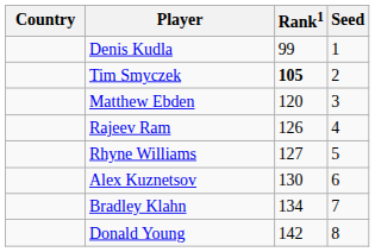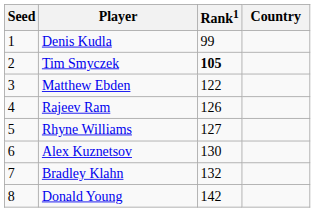 <table class="sortable wikitable">
 <tr>
-<th width="70">Country</th>
+<th>Seed</th>
 <th width="175">Player</th>
 <th>Rank<sup>1</sup></th>
-<th>Seed</th>
+<th width="70">Country</th>
 </tr>
 <tr>
-<td></td>
+<td>1</td>
 <td><a href='#'>Denis Kudla</a></td>
 <td>99</td>
-<td>1</td>
+<td></td>
 </tr>
 <tr>
-<td></td>
+<td>2</td>
 <td><a href='#'>Tim Smyczek</a></td>
 <td><strong>105</strong></td>
-<td>2</td>
+<td></td>
 </tr>
 <tr>
+<td>3</td>
+<td><a href='#'>Matthew Ebden</a></td>
+<td>122</td>
 <td></td>
-<td><a href='#'>Matthew Ebden</a></td>
-<td>120</td>
-<td>3</td>
 </tr>
 <tr>
-<td></td>
+<td>4</td>
 <td><a href='#'>Rajeev Ram</a></td>
 <td>126</td>
-<td>4</td>
+<td></td>
 </tr>
 <tr>
-<td></td>
+<td>5</td>
 <td><a href='#'>Rhyne Williams</a></td>
 <td>127</td>
-<td>5</td>
+<td></td>
 </tr>
 <tr>
-<td></td>
+<td>6</td>
 <td><a href='#'>Alex Kuznetsov</a></td>
 <td>130</td>
-<td>6</td>
+<td></td>
 </tr>
 <tr>
+<td>7</td>
+<td><a href='#'>Bradley Klahn</a></td>
+<td>132</td>
 <td></td>
-<td><a href='#'>Bradley Klahn</a></td>
-<td>134</td>
-<td>7</td>
 </tr>
 <tr>
-<td></td>
+<td>8<br></td>
 <td><a href='#'>Donald Young</a></td>
 <td>142</td>
-<td>8<br></td>
+<td></td>
 </tr>
 </table>
